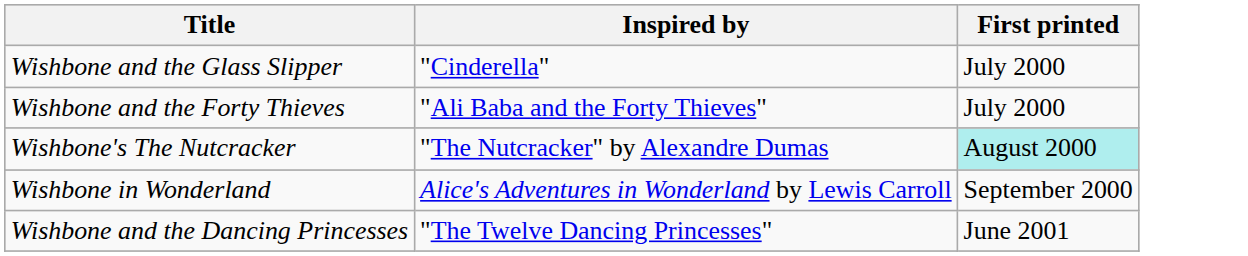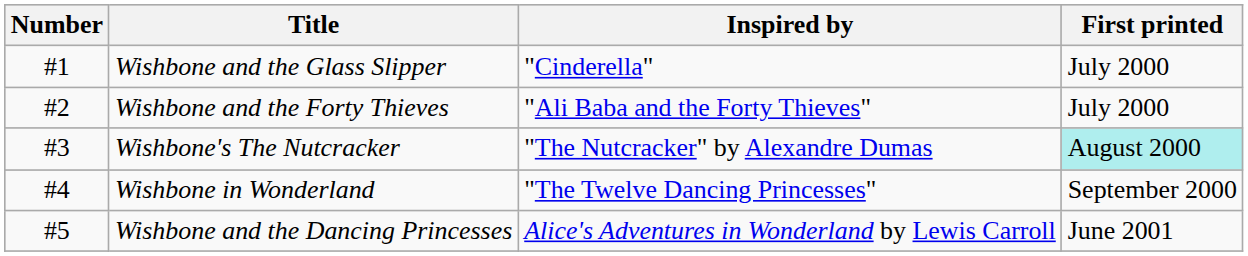 <table class="wikitable"  border="1">
 <tr>
+<th>Number</th>
 <th>Title</th>
 <th>Inspired by</th>
 <th>First printed</th>
 </tr>
 <tr>
+<td align="center">#1</td>
 <td><em>Wishbone and the Glass Slipper</em></td>
 <td>"<a href='#'>Cinderella</a>"</td>
 <td>July 2000</td>
 </tr>
 <tr>
+<td align="center">#2</td>
 <td><em>Wishbone and the Forty Thieves</em></td>
 <td>"<a href='#'>Ali Baba and the Forty Thieves</a>"</td>
 <td>July 2000</td>
 </tr>
 <tr>
+<td align="center">#3</td>
 <td><em>Wishbone's The Nutcracker</em></td>
 <td>"<a href='#'>The Nutcracker</a>" by <a href='#'>Alexandre Dumas</a></td>
 <td style="background: paleturquoise;">August 2000</td>
 </tr>
 <tr>
+<td align="center">#4</td>
 <td><em>Wishbone in Wonderland</em></td>
-<td><em><a href='#'>Alice's Adventures in Wonderland</a></em> by <a href='#'>Lewis Carroll</a></td>
+<td>"<a href='#'>The Twelve Dancing Princesses</a>"</td>
 <td>September 2000</td>
 </tr>
 <tr>
+<td align="center">#5</td>
 <td><em>Wishbone and the Dancing Princesses</em></td>
-<td>"<a href='#'>The Twelve Dancing Princesses</a>"</td>
+<td><em><a href='#'>Alice's Adventures in Wonderland</a></em> by <a href='#'>Lewis Carroll</a></td>
 <td>June 2001</td>
 </tr>
 </table>
